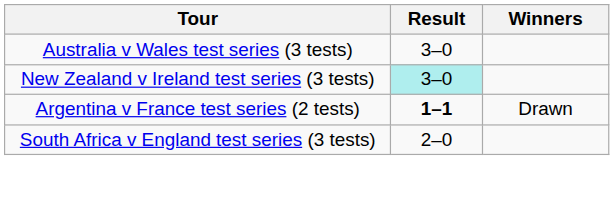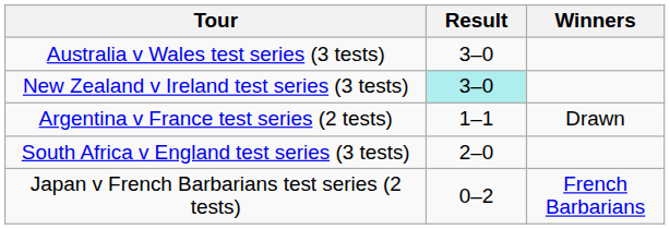 <table class="wikitable" style="text-align:center">
 <tr>
 <th width="320">Tour</th>
 <th width="70">Result</th>
 <th width="100">Winners</th>
 </tr>
 <tr>
 <td><a href='#'>Australia v Wales test series</a> (3 tests)</td>
 <td>3–0</td>
 <td></td>
 </tr>
 <tr>
 <td><a href='#'>New Zealand v Ireland test series</a> (3 tests)</td>
 <td style="background: paleturquoise;">3–0</td>
 <td></td>
 </tr>
 <tr>
 <td><a href='#'>Argentina v France test series</a> (2 tests)</td>
-<td><strong>1–1</strong></td>
+<td>1–1</td>
 <td>Drawn</td>
 </tr>
 <tr>
 <td><a href='#'>South Africa v England test series</a> (3 tests)</td>
 <td>2–0</td>
 <td></td>
 </tr>
+<tr>
+<td>Japan v French Barbarians test series (2 tests)</td>
+<td>0–2</td>
+<td><a href='#'>French Barbarians</a></td>
+</tr>
 </table>
